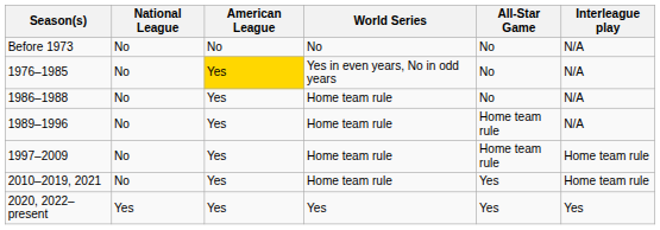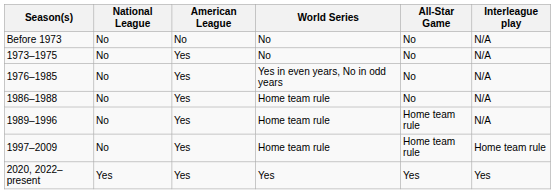 <table class="wikitable">
 <tr>
 <th>Season(s)</th>
 <th>National League</th>
 <th>American League</th>
 <th>World Series</th>
 <th>All-Star Game</th>
 <th>Interleague play</th>
 </tr>
 <tr>
 <td>Before 1973</td>
 <td>No</td>
 <td>No</td>
 <td>No</td>
 <td>No</td>
 <td>N/A</td>
 </tr>
 <tr>
+<td>1973–1975</td>
+<td>No</td>
+<td>Yes</td>
+<td>No</td>
+<td>No</td>
+<td>N/A</td>
+</tr>
+<tr>
 <td>1976–1985</td>
 <td>No</td>
-<td style="background: gold;">Yes</td>
+<td>Yes</td>
 <td>Yes in even years, No in odd years</td>
 <td>No</td>
 <td>N/A</td>
 </tr>
 <tr>
 <td>1986–1988</td>
 <td>No</td>
 <td>Yes</td>
 <td>Home team rule</td>
 <td>No</td>
 <td>N/A</td>
 </tr>
 <tr>
 <td>1989–1996</td>
 <td>No</td>
 <td>Yes</td>
 <td>Home team rule</td>
 <td>Home team rule</td>
 <td>N/A</td>
 </tr>
 <tr>
 <td>1997–2009</td>
 <td>No</td>
 <td>Yes</td>
 <td>Home team rule</td>
 <td>Home team rule</td>
 <td>Home team rule</td>
 </tr>
 <tr>
-<td>2010–2019, 2021</td>
-<td>No</td>
-<td>Yes</td>
-<td>Home team rule</td>
-<td>Yes</td>
-<td>Home team rule</td>
-</tr>
-<tr>
 <td>2020, 2022–present</td>
 <td>Yes</td>
 <td>Yes</td>
 <td>Yes</td>
 <td>Yes</td>
 <td>Yes</td>
 </tr>
 </table>
